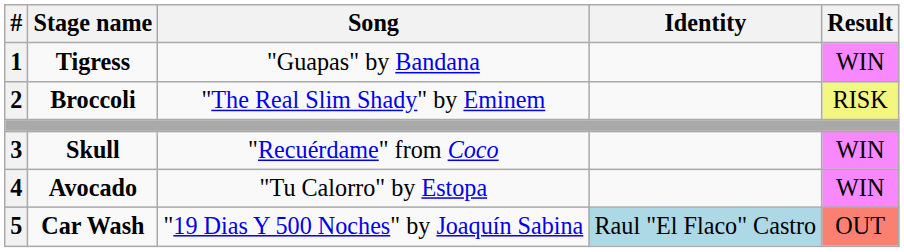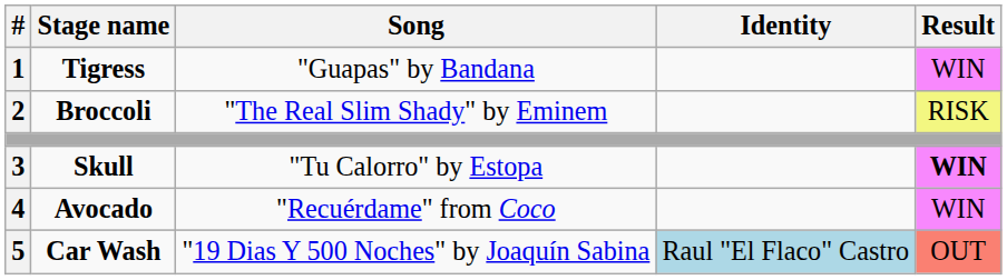 <table class="wikitable plainrowheaders" style="text-align: center;">
 <tr>
 <th>#</th>
 <th>Stage name</th>
 <th>Song</th>
 <th>Identity</th>
 <th>Result</th>
 </tr>
 <tr>
 <th><strong>1</strong></th>
 <td><strong>Tigress</strong></td>
 <td>"Guapas" by <a href='#'>Bandana</a></td>
 <td></td>
 <td bgcolor="#F888FD">WIN</td>
 </tr>
 <tr>
 <th>2</th>
 <td><strong>Broccoli</strong></td>
 <td>"<a href='#'>The Real Slim Shady</a>" by <a href='#'>Eminem</a></td>
 <td></td>
 <td bgcolor="#F3F781">RISK</td>
 </tr>
 <tr>
 <td colspan="5" style="background:darkgray"></td>
 </tr>
 <tr>
 <th><strong>3</strong></th>
 <td><strong>Skull</strong></td>
-<td>"<a href='#'>Recuérdame</a>" from <em><a href='#'>Coco</a></em></td>
+<td>"Tu Calorro" by <a href='#'>Estopa</a></td>
 <td></td>
-<td bgcolor="#F888FD">WIN</td>
+<td bgcolor="#F888FD"><strong>WIN</strong></td>
 </tr>
 <tr>
 <th><strong>4</strong></th>
 <td><strong>Avocado</strong></td>
-<td>"Tu Calorro" by <a href='#'>Estopa</a></td>
+<td>"<a href='#'>Recuérdame</a>" from <em><a href='#'>Coco</a></em></td>
 <td></td>
 <td bgcolor="#F888FD">WIN</td>
 </tr>
 <tr>
 <th><strong>5</strong></th>
 <td><strong>Car Wash</strong></td>
 <td>"<a href='#'>19 Dias Y 500 Noches</a>" by <a href='#'>Joaquín Sabina</a></td>
 <td style="background: lightblue;">Raul "El Flaco" Castro</td>
 <td bgcolor="salmon">OUT</td>
 </tr>
 </table>
